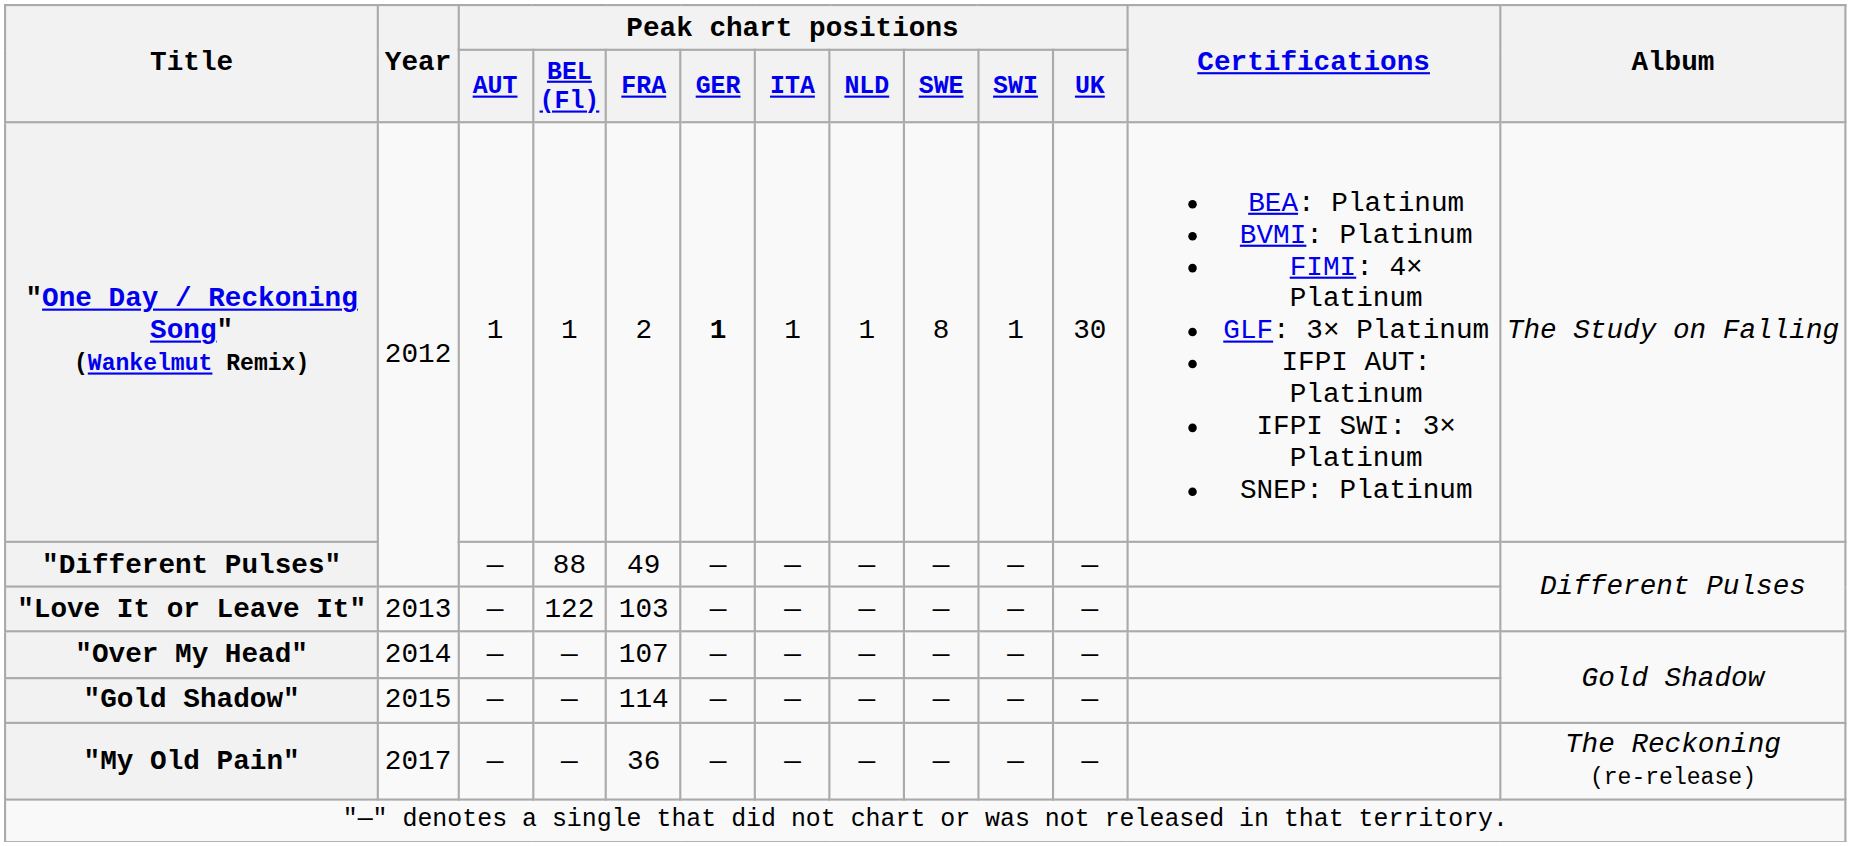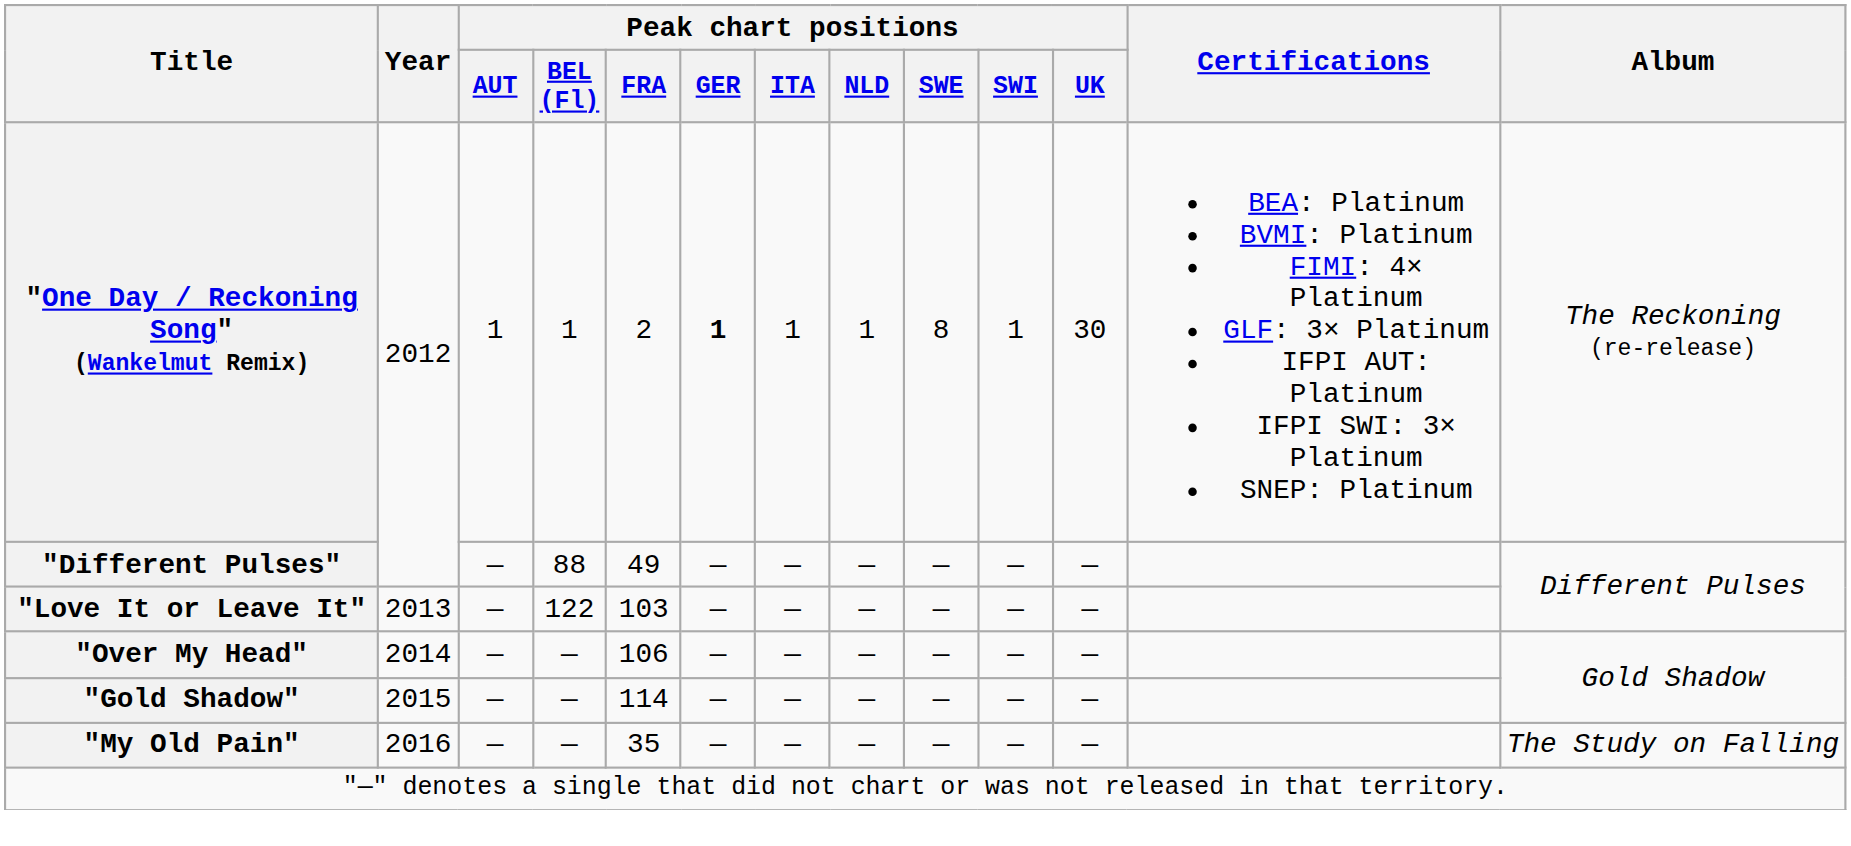 <table class="wikitable plainrowheaders" style="text-align:center;">
 <tr>
 <th scope="col" rowspan="2" style="width:13em;">Title</th>
 <th scope="col" rowspan="2">Year</th>
 <th scope="col" colspan="9">Peak chart positions</th>
 <th scope="col" rowspan="2" style="width:13em;"><a href='#'>Certifications</a></th>
 <th scope="col" rowspan="2">Album</th>
 </tr>
 <tr>
 <th scope="col" style="width:2.5em;font-size:90%;"><a href='#'>AUT</a><br></th>
 <th scope="col" style="width:2.5em;font-size:90%;"><a href='#'>BEL<br>(Fl)</a><br></th>
 <th scope="col" style="width:2.5em;font-size:90%;"><a href='#'>FRA</a><br></th>
 <th scope="col" style="width:2.5em;font-size:90%;"><a href='#'>GER</a><br></th>
 <th scope="col" style="width:2.5em;font-size:90%;"><a href='#'>ITA</a><br></th>
 <th scope="col" style="width:2.5em;font-size:90%;"><a href='#'>NLD</a><br></th>
 <th scope="col" style="width:2.5em;font-size:90%;"><a href='#'>SWE</a><br></th>
 <th scope="col" style="width:2.5em;font-size:90%;"><a href='#'>SWI</a><br></th>
 <th scope="col" style="width:2.5em;font-size:90%;"><a href='#'>UK</a><br></th>
 </tr>
 <tr>
 <th scope="row">"<a href='#'>One Day / Reckoning Song</a>"<br><small>(<a href='#'>Wankelmut</a> Remix)</small></th>
 <td rowspan="2">2012</td>
 <td>1</td>
 <td>1</td>
 <td>2</td>
 <td><strong>1</strong></td>
 <td>1</td>
 <td>1</td>
 <td>8</td>
 <td>1</td>
 <td>30</td>
 <td><br><ul><li><a href='#'>BEA</a>: Platinum</li><li><a href='#'>BVMI</a>: Platinum</li><li><a href='#'>FIMI</a>: 4× Platinum</li><li><a href='#'>GLF</a>: 3× Platinum</li><li>IFPI AUT: Platinum</li><li>IFPI SWI: 3× Platinum</li><li>SNEP: Platinum</li></ul></td>
-<td><em>The Study on Falling</em></td>
+<td><em>The Reckoning</em><br><small>(re-release)</small></td>
 </tr>
 <tr>
 <th scope="row">"Different Pulses"</th>
 <td>—</td>
 <td>88</td>
 <td>49</td>
 <td>—</td>
 <td>—</td>
 <td>—</td>
 <td>—</td>
 <td>—</td>
 <td>—</td>
 <td></td>
 <td rowspan=2><em>Different Pulses</em></td>
 </tr>
 <tr>
 <th scope="row">"Love It or Leave It"</th>
 <td>2013</td>
 <td>—</td>
 <td>122</td>
 <td>103</td>
 <td>—</td>
 <td>—</td>
 <td>—</td>
 <td>—</td>
 <td>—</td>
 <td>—</td>
 <td></td>
 </tr>
 <tr>
 <th scope="row">"Over My Head"</th>
 <td>2014</td>
 <td>—</td>
 <td>—</td>
-<td>107</td>
+<td>106</td>
 <td>—</td>
 <td>—</td>
 <td>—</td>
 <td>—</td>
 <td>—</td>
 <td>—</td>
 <td></td>
 <td rowspan=2><em>Gold Shadow</em></td>
 </tr>
 <tr>
 <th scope="row">"Gold Shadow"</th>
 <td>2015</td>
 <td>—</td>
 <td>—</td>
 <td>114</td>
 <td>—</td>
 <td>—</td>
 <td>—</td>
 <td>—</td>
 <td>—</td>
 <td>—</td>
 <td></td>
 </tr>
 <tr>
 <th scope="row">"My Old Pain"</th>
-<td>2017</td>
+<td>2016</td>
 <td>—</td>
 <td>—</td>
-<td>36</td>
+<td>35</td>
 <td>—</td>
 <td>—</td>
 <td>—</td>
 <td>—</td>
 <td>—</td>
 <td>—</td>
 <td></td>
-<td><em>The Reckoning</em><br><small>(re-release)</small></td>
+<td><em>The Study on Falling</em></td>
 </tr>
 <tr>
 <td colspan="16" style="font-size:90%">"—" denotes a single that did not chart or was not released in that territory.</td>
 </tr>
 </table>
